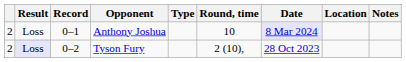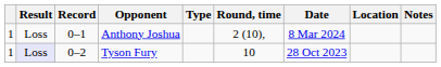 <table class="wikitable" style="text-align:center">
 <tr>
 <th></th>
 <th>Result</th>
 <th>Record</th>
 <th>Opponent</th>
 <th>Type</th>
 <th>Round, time</th>
 <th>Date</th>
 <th>Location</th>
 <th>Notes</th>
 </tr>
 <tr>
-<td>2</td>
+<td>1</td>
 <td>Loss</td>
 <td>0–1</td>
 <td align=left><a href='#'>Anthony Joshua</a></td>
 <td></td>
-<td>10</td>
-<td style="background: lavender;"><a href='#'>8 Mar 2024</a></td>
+<td>2 (10), </td>
+<td><a href='#'>8 Mar 2024</a></td>
 <td align=left></td>
 <td></td>
 </tr>
 <tr>
-<td>2</td>
+<td>1</td>
 <td style="background: lavender;">Loss</td>
 <td>0–2</td>
 <td align=left><a href='#'>Tyson Fury</a></td>
 <td></td>
-<td>2 (10), </td>
+<td>10</td>
 <td><a href='#'>28 Oct 2023</a></td>
 <td align=left></td>
 <td></td>
 </tr>
 </table>
